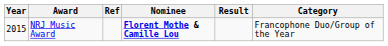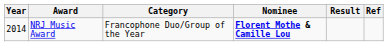 <table class="wikitable" style="width:95%;">
 <tr valign="bottom">
 <th style="width:5%;">Year</th>
 <th style="width:20%;">Award</th>
-<th style="width:5%;">Ref</th>
+<th style="width:35%;">Category</th>
 <th style="width:25%;">Nominee</th>
 <th style="width:10%;">Result</th>
-<th style="width:35%;">Category</th>
+<th style="width:5%;">Ref</th>
 </tr>
 <tr>
-<td style="text-align:center;">2015</td>
+<td style="text-align:center;">2014</td>
 <td><a href='#'>NRJ Music Award</a></td>
-<td style="text-align:center;"></td>
+<td>Francophone Duo/Group of the Year</td>
 <td><strong><a href='#'>Florent Mothe</a> & <a href='#'>Camille Lou</a></strong></td>
 <td></td>
-<td>Francophone Duo/Group of the Year</td>
+<td style="text-align:center;"></td>
 </tr>
 </table>
